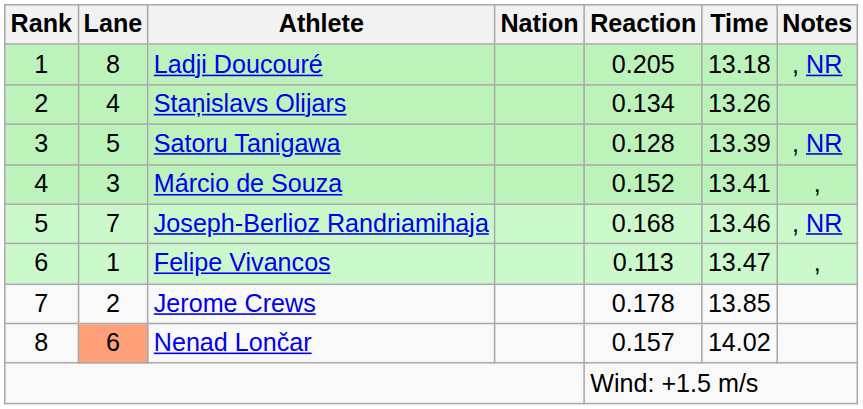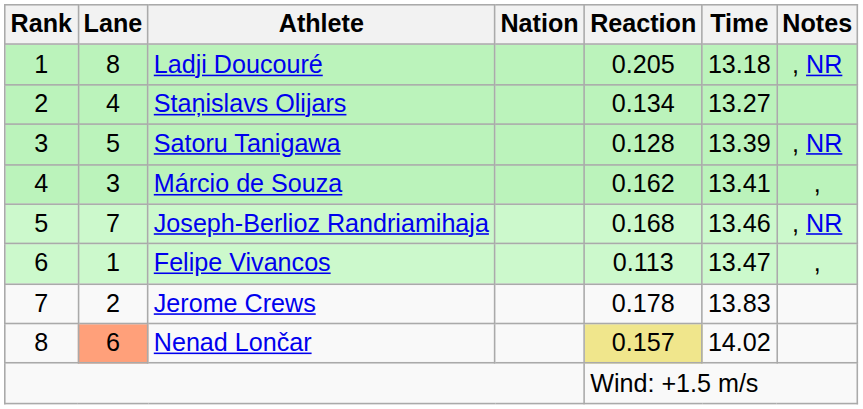 <table class="wikitable sortable" style="text-align:center">
 <tr>
 <th>Rank</th>
 <th>Lane</th>
 <th>Athlete</th>
 <th>Nation</th>
 <th>Reaction</th>
 <th>Time</th>
 <th>Notes</th>
 </tr>
 <tr bgcolor=bbf3bb>
 <td>1</td>
 <td>8</td>
 <td align=left><a href='#'>Ladji Doucouré</a></td>
 <td align=left></td>
 <td>0.205</td>
 <td>13.18</td>
 <td>, <a href='#'>NR</a></td>
 </tr>
 <tr bgcolor=bbf3bb>
 <td>2</td>
 <td>4</td>
 <td align=left><a href='#'>Staņislavs Olijars</a></td>
 <td align=left></td>
 <td>0.134</td>
-<td>13.26</td>
+<td>13.27</td>
 <td></td>
 </tr>
 <tr bgcolor=bbf3bb>
 <td>3</td>
 <td>5</td>
 <td align=left><a href='#'>Satoru Tanigawa</a></td>
 <td align=left></td>
 <td>0.128</td>
 <td>13.39</td>
 <td>, <a href='#'>NR</a></td>
 </tr>
 <tr bgcolor=bbf3bb>
 <td>4</td>
 <td>3</td>
 <td align=left><a href='#'>Márcio de Souza</a></td>
 <td align=left></td>
-<td>0.152</td>
+<td>0.162</td>
 <td>13.41</td>
 <td>, </td>
 </tr>
 <tr bgcolor=ccf9cc>
 <td>5</td>
 <td>7</td>
 <td align=left><a href='#'>Joseph-Berlioz Randriamihaja</a></td>
 <td align=left></td>
 <td>0.168</td>
 <td>13.46</td>
 <td>, <a href='#'>NR</a></td>
 </tr>
 <tr bgcolor=ccf9cc>
 <td>6</td>
 <td>1</td>
 <td align=left><a href='#'>Felipe Vivancos</a></td>
 <td align=left></td>
 <td>0.113</td>
 <td>13.47</td>
 <td>, </td>
 </tr>
 <tr>
 <td>7</td>
 <td>2</td>
 <td align=left><a href='#'>Jerome Crews</a></td>
 <td align=left></td>
 <td>0.178</td>
-<td>13.85</td>
+<td>13.83</td>
 <td></td>
 </tr>
 <tr>
 <td>8</td>
 <td style="background: lightsalmon;">6</td>
 <td align=left><a href='#'>Nenad Lončar</a></td>
 <td align=left></td>
-<td>0.157</td>
+<td style="background: khaki;">0.157</td>
 <td>14.02</td>
 <td></td>
 </tr>
 <tr class="sortbottom">
 <td colspan=4></td>
 <td colspan="3" style="text-align:left;">Wind: +1.5 m/s</td>
 </tr>
 </table>
